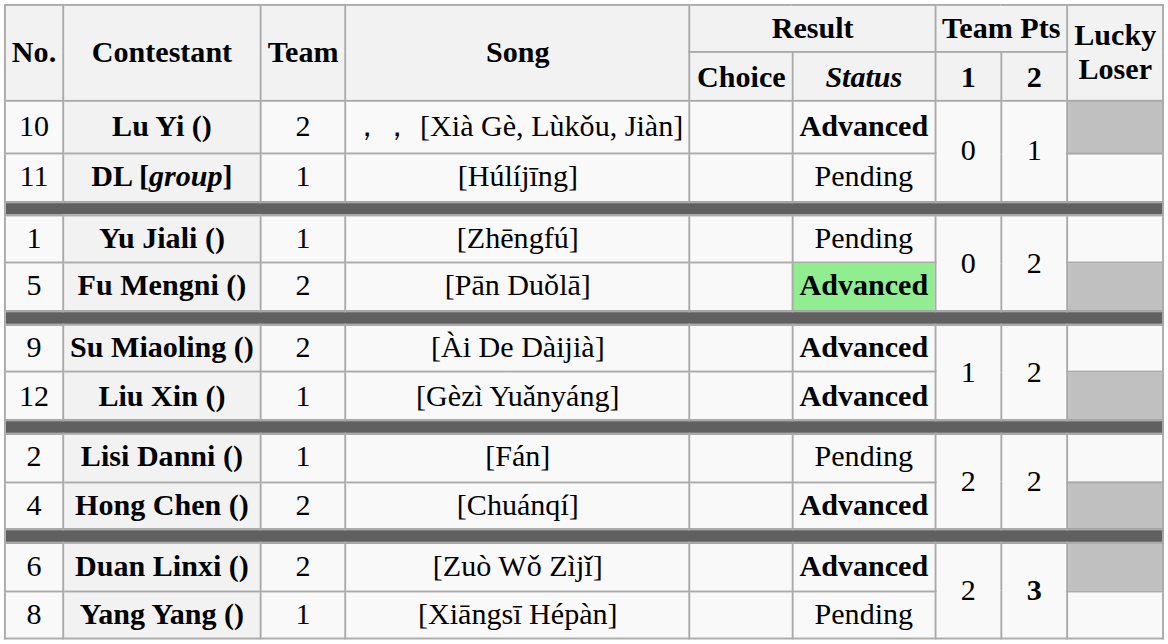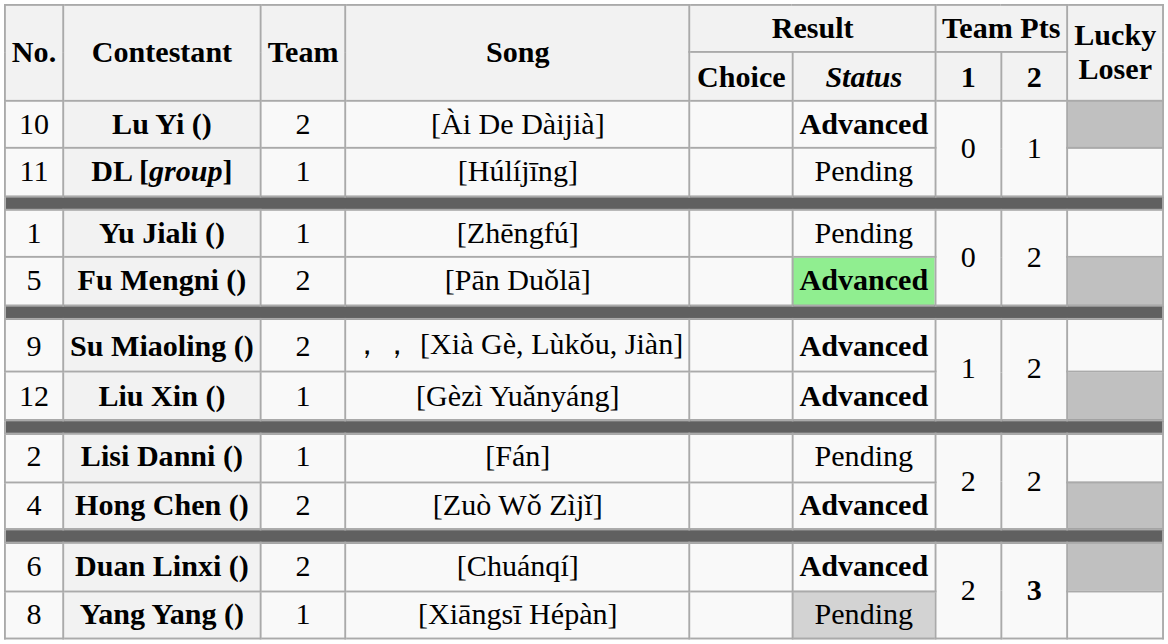 <table class="wikitable plainrowheaders" style="text-align:center;">
 <tr>
 <th scope="col" rowspan="2">No.</th>
 <th scope="col" rowspan="2">Contestant</th>
 <th scope="col" rowspan="2">Team</th>
 <th scope="col" rowspan="2">Song</th>
 <th scope="col" colspan="2">Result</th>
 <th scope="col" colspan="2">Team Pts</th>
 <th scope="col" rowspan="2">Lucky<br>Loser</th>
 </tr>
 <tr>
 <th scope="col">Choice</th>
 <th scope="col"><em>Status</em></th>
 <th scope="col">1</th>
 <th scope="col">2</th>
 </tr>
 <tr>
 <td>10</td>
 <th scope="row">Lu Yi ()</th>
 <td>2</td>
-<td>，， [Xià Gè, Lùkǒu, Jiàn]</td>
+<td> [Ài De Dàijià]</td>
 <td></td>
 <td><strong>Advanced</strong></td>
 <td rowspan="2">0</td>
 <td rowspan="2">1</td>
 <td style = "background:#C0C0C0;"></td>
 </tr>
 <tr>
 <td>11</td>
 <th scope="row">DL [<em>group</em>]</th>
 <td>1</td>
 <td> [Húlíjīng]</td>
 <td></td>
 <td>Pending</td>
 <td></td>
 </tr>
 <tr style = "background:#606060; height: 2pt">
 <td colspan = "9"></td>
 </tr>
 <tr>
 <td>1</td>
 <th scope="row">Yu Jiali ()</th>
 <td>1</td>
 <td> [Zhēngfú]</td>
 <td></td>
 <td>Pending</td>
 <td rowspan="2">0</td>
 <td rowspan="2">2</td>
 <td></td>
 </tr>
 <tr>
 <td>5</td>
 <th scope="row">Fu Mengni ()</th>
 <td>2</td>
 <td> [Pān Duǒlā]</td>
 <td></td>
 <td style="background: lightgreen;"><strong>Advanced</strong></td>
 <td style = "background:#C0C0C0;"></td>
 </tr>
 <tr style = "background:#606060; height: 2pt">
 <td colspan = "9"></td>
 </tr>
 <tr>
 <td>9</td>
 <th scope="row">Su Miaoling ()</th>
 <td>2</td>
-<td> [Ài De Dàijià]</td>
+<td>，， [Xià Gè, Lùkǒu, Jiàn]</td>
 <td></td>
 <td><strong>Advanced</strong></td>
 <td rowspan="2">1</td>
 <td rowspan="2">2</td>
 <td></td>
 </tr>
 <tr>
 <td>12</td>
 <th scope="row">Liu Xin ()</th>
 <td>1</td>
 <td> [Gèzì Yuǎnyáng]</td>
 <td></td>
 <td><strong>Advanced</strong></td>
 <td style = "background:#C0C0C0;"></td>
 </tr>
 <tr style = "background:#606060; height: 2pt">
 <td colspan = "9"></td>
 </tr>
 <tr>
 <td>2</td>
 <th scope="row">Lisi Danni ()</th>
 <td>1</td>
 <td> [Fán]</td>
 <td></td>
 <td>Pending</td>
 <td rowspan="2">2</td>
 <td rowspan="2">2</td>
 <td></td>
 </tr>
 <tr>
 <td>4</td>
 <th scope="row">Hong Chen ()</th>
 <td>2</td>
-<td> [Chuánqí]</td>
+<td> [Zuò Wǒ Zìjǐ]</td>
 <td></td>
 <td><strong>Advanced</strong></td>
 <td style = "background:#C0C0C0;"></td>
 </tr>
 <tr style = "background:#606060; height: 2pt">
 <td colspan = "9"></td>
 </tr>
 <tr>
 <td>6</td>
 <th scope="row">Duan Linxi ()</th>
 <td>2</td>
-<td> [Zuò Wǒ Zìjǐ]</td>
+<td> [Chuánqí]</td>
 <td></td>
 <td><strong>Advanced</strong></td>
 <td rowspan="2">2</td>
 <td rowspan="2"><strong>3</strong></td>
 <td style = "background:#C0C0C0;"></td>
 </tr>
 <tr>
 <td>8</td>
 <th scope="row">Yang Yang ()</th>
 <td>1</td>
 <td> [Xiāngsī Hépàn]</td>
 <td></td>
-<td>Pending</td>
+<td style="background: lightgrey;">Pending</td>
 <td></td>
 </tr>
 </table>
